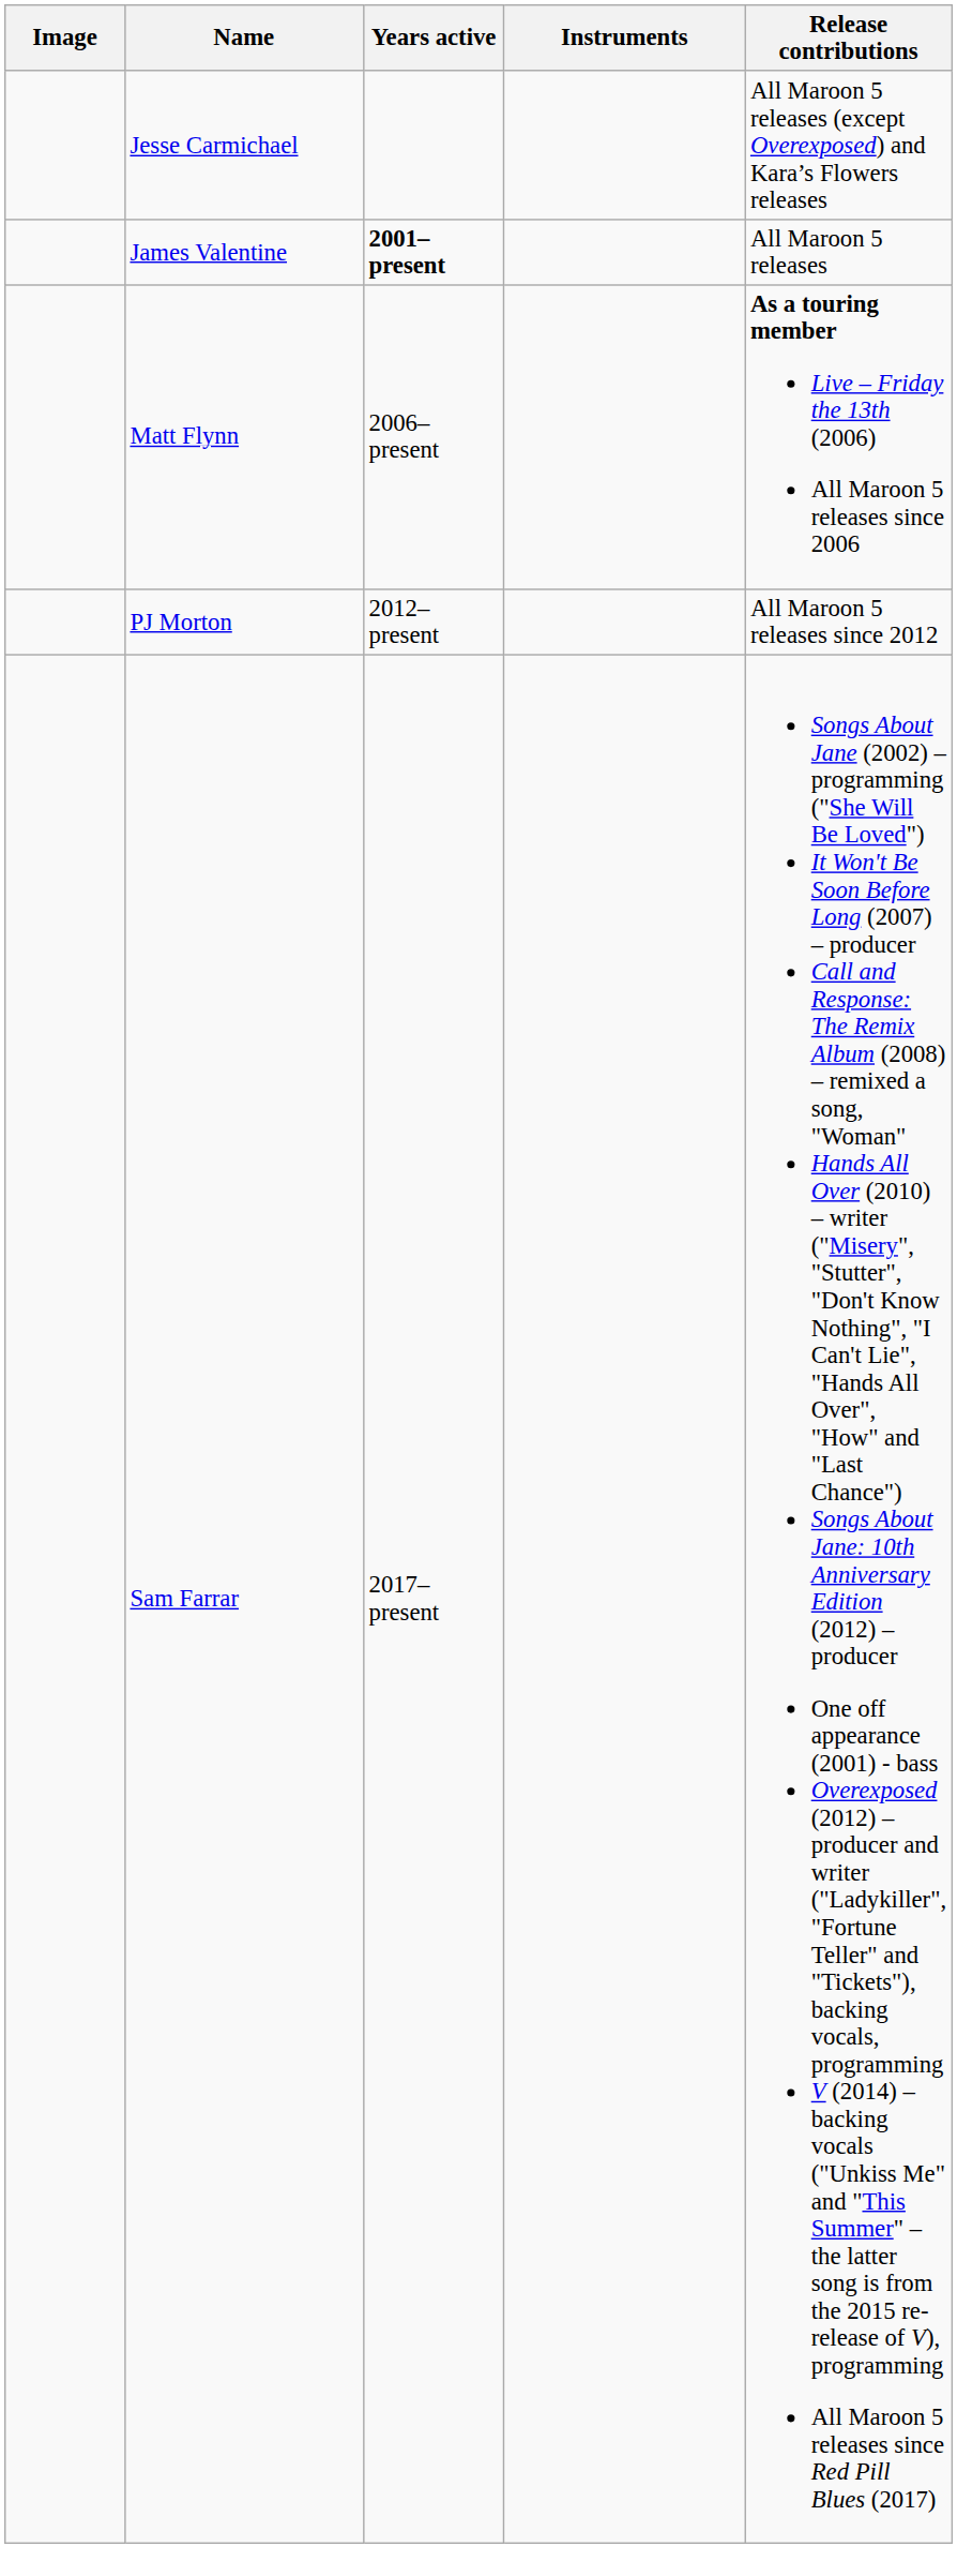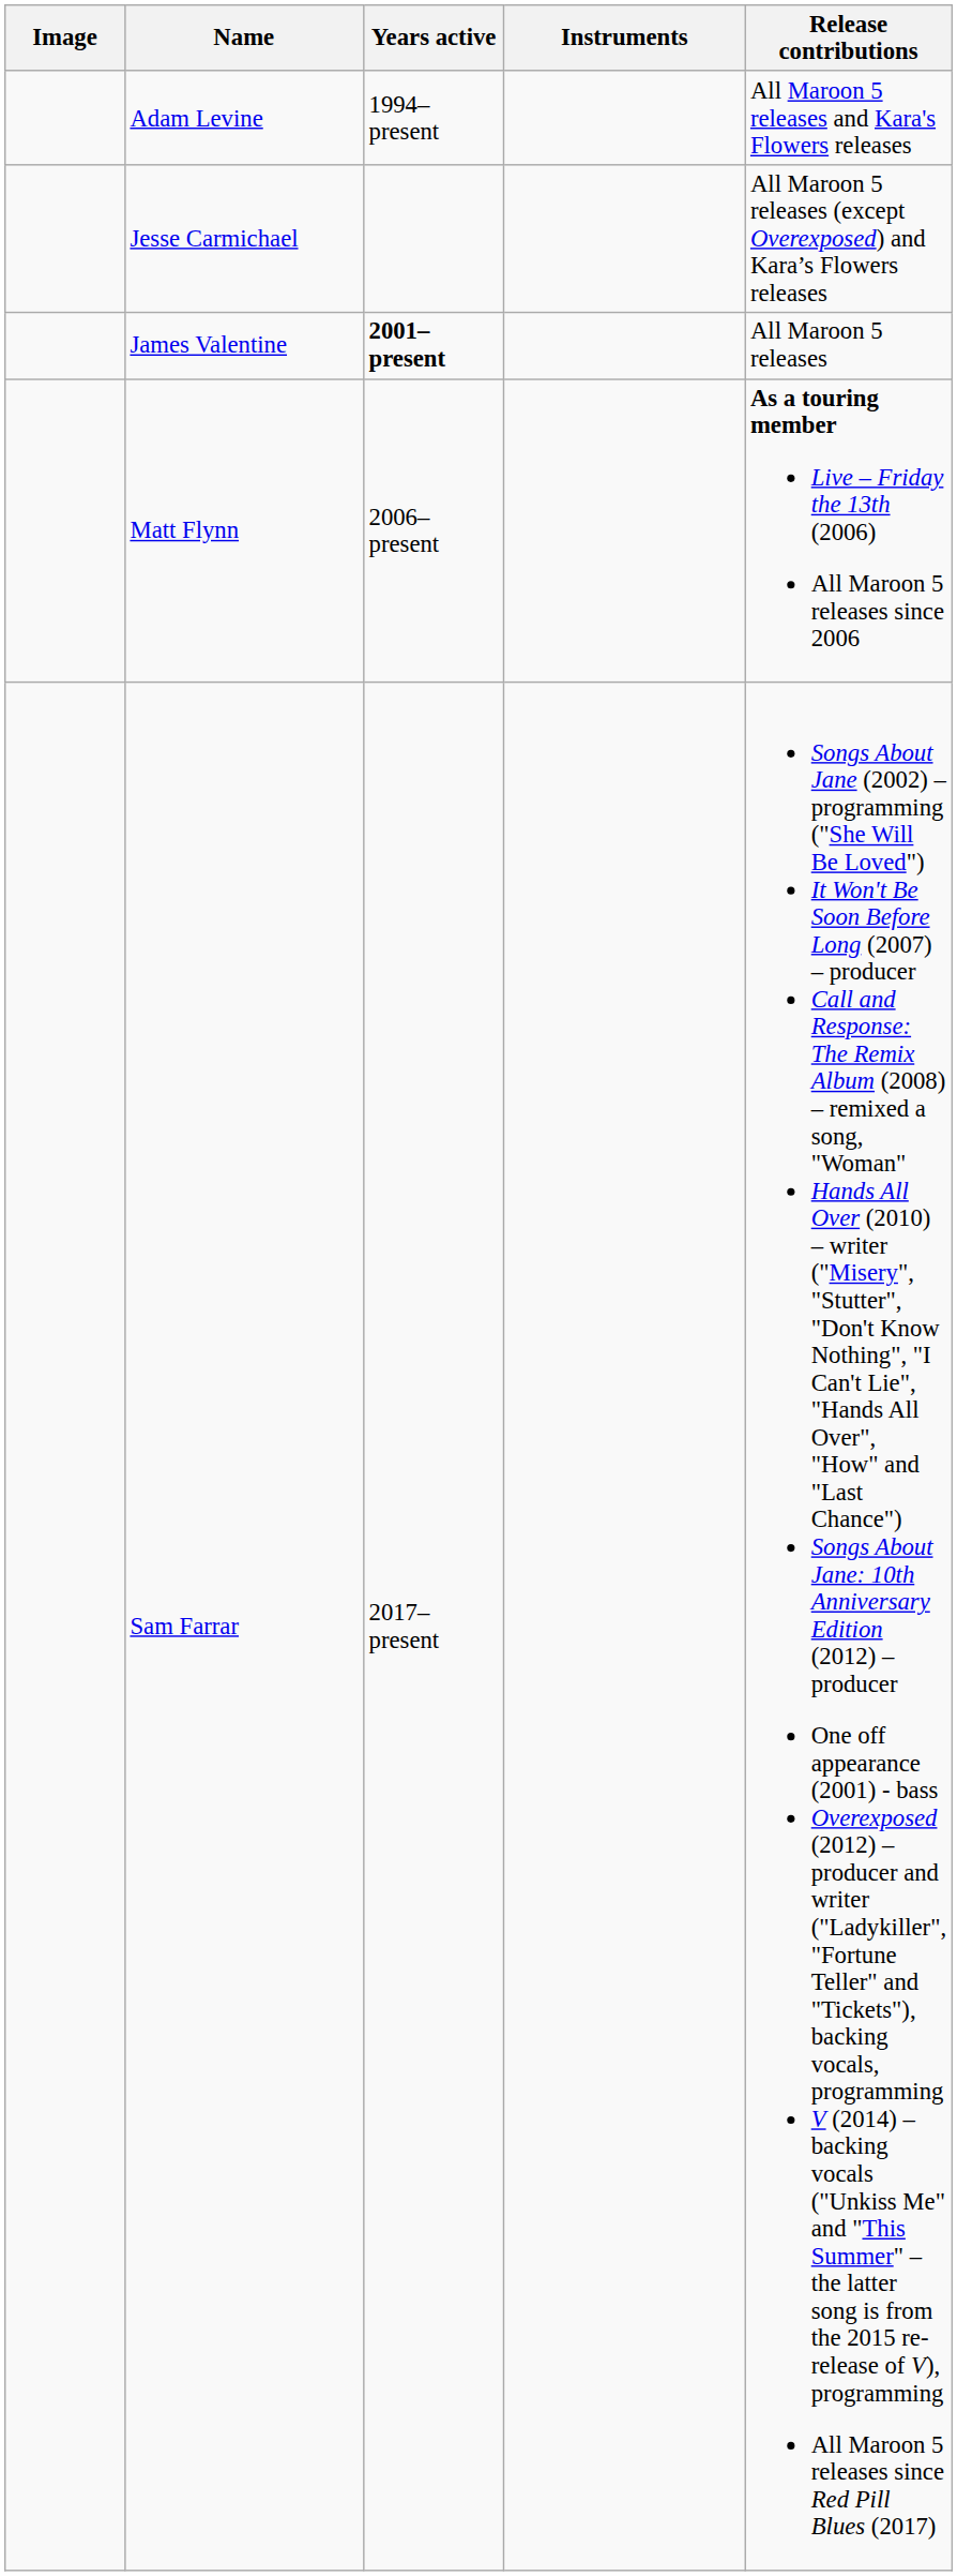 <table class="wikitable" border="1" width=100%>
 <tr>
 <th width="75">Image</th>
 <th width="160">Name</th>
 <th width="90">Years active</th>
 <th width="160">Instruments</th>
 <th>Release contributions</th>
+</tr>
+<tr>
+<td></td>
+<td><a href='#'>Adam Levine</a></td>
+<td>1994–present</td>
+<td></td>
+<td>All <a href='#'>Maroon 5 releases</a> and <a href='#'>Kara's Flowers</a> releases</td>
 </tr>
 <tr>
 <td></td>
 <td><a href='#'>Jesse Carmichael</a></td>
 <td></td>
 <td></td>
 <td>All Maroon 5 releases (except <em><a href='#'>Overexposed</a></em>) and Kara’s Flowers releases</td>
 </tr>
 <tr>
 <td></td>
 <td><a href='#'>James Valentine</a></td>
 <td><strong>2001–present</strong></td>
 <td></td>
 <td>All Maroon 5 releases</td>
 </tr>
 <tr>
 <td></td>
 <td><a href='#'>Matt Flynn</a></td>
 <td>2006–present </td>
 <td></td>
 <td><strong>As a touring member</strong><br><ul><li><em><a href='#'>Live – Friday the 13th</a></em> (2006)</li></ul><ul><li>All Maroon 5 releases since 2006</li></ul></td>
 </tr>
 <tr>
 <td></td>
-<td><a href='#'>PJ Morton</a></td>
-<td>2012–present </td>
-<td></td>
-<td>All Maroon 5 releases since 2012</td>
-</tr>
-<tr>
-<td></td>
 <td><a href='#'>Sam Farrar</a></td>
 <td>2017–present </td>
 <td></td>
 <td><br><ul><li><em><a href='#'>Songs About Jane</a></em> (2002) – programming ("<a href='#'>She Will Be Loved</a>")</li><li><em><a href='#'>It Won't Be Soon Before Long</a></em> (2007) – producer</li><li><em><a href='#'>Call and Response: The Remix Album</a></em> (2008) – remixed a song, "Woman"</li><li><em><a href='#'>Hands All Over</a></em> (2010) – writer ("<a href='#'>Misery</a>", "Stutter", "Don't Know Nothing", "I Can't Lie", "Hands All Over", "How" and "Last Chance")</li><li><em><a href='#'>Songs About Jane: 10th Anniversary Edition</a></em> (2012) – producer</li></ul><ul><li>One off appearance (2001) - bass</li><li><em><a href='#'>Overexposed</a></em> (2012) – producer and writer ("Ladykiller", "Fortune Teller" and "Tickets"), backing vocals, programming</li><li><em><a href='#'>V</a></em> (2014) – backing vocals ("Unkiss Me" and "<a href='#'>This Summer</a>" – the latter song is from the 2015 re-release of <em>V</em>), programming</li></ul><ul><li>All Maroon 5 releases since <em>Red Pill Blues</em> (2017)</li></ul></td>
 </tr>
 </table>
